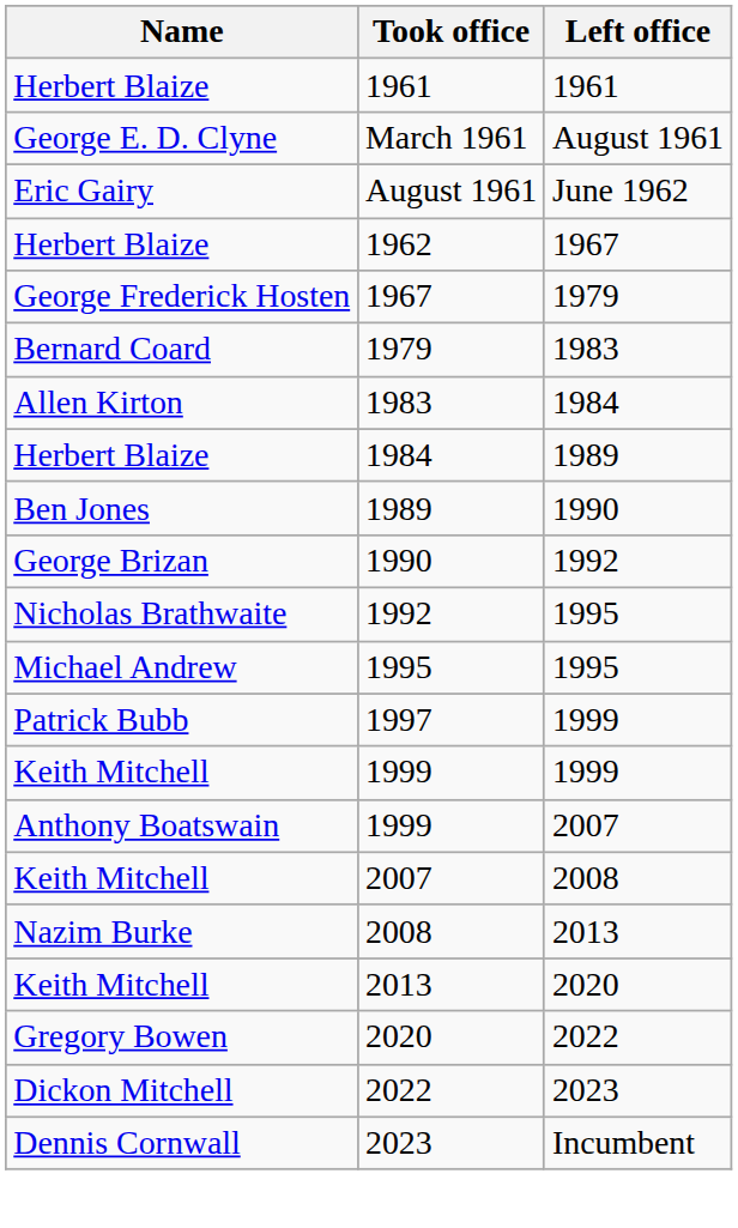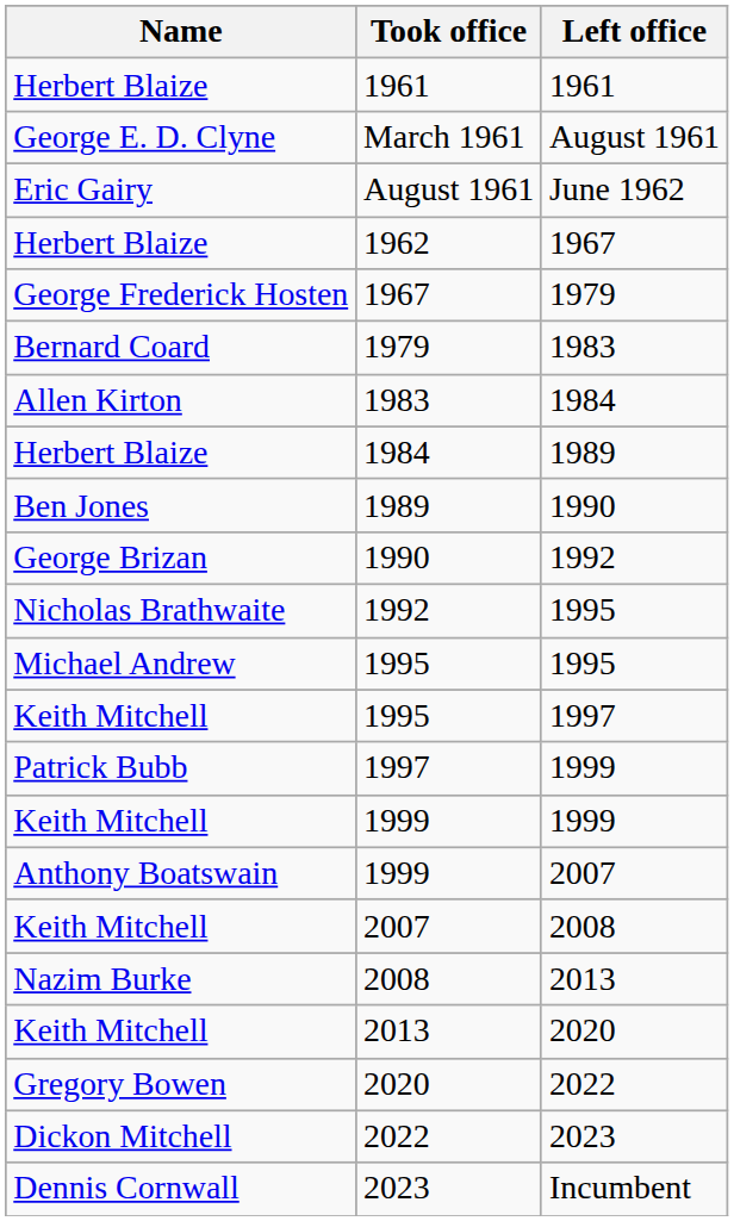 <table class="wikitable">
 <tr>
 <th>Name</th>
 <th>Took office</th>
 <th>Left office</th>
 </tr>
 <tr>
 <td><a href='#'>Herbert Blaize</a></td>
 <td>1961</td>
 <td>1961</td>
 </tr>
 <tr>
 <td><a href='#'>George E. D. Clyne</a></td>
 <td>March 1961</td>
 <td>August 1961</td>
 </tr>
 <tr>
 <td><a href='#'>Eric Gairy</a></td>
 <td>August 1961</td>
 <td>June 1962</td>
 </tr>
 <tr>
 <td><a href='#'>Herbert Blaize</a></td>
 <td>1962</td>
 <td>1967</td>
 </tr>
 <tr>
 <td><a href='#'>George Frederick Hosten</a></td>
 <td>1967</td>
 <td>1979</td>
 </tr>
 <tr>
 <td><a href='#'>Bernard Coard</a></td>
 <td>1979</td>
 <td>1983</td>
 </tr>
 <tr>
 <td><a href='#'>Allen Kirton</a></td>
 <td>1983</td>
 <td>1984</td>
 </tr>
 <tr>
 <td><a href='#'>Herbert Blaize</a></td>
 <td>1984</td>
 <td>1989</td>
 </tr>
 <tr>
 <td><a href='#'>Ben Jones</a></td>
 <td>1989</td>
 <td>1990</td>
 </tr>
 <tr>
 <td><a href='#'>George Brizan</a></td>
 <td>1990</td>
 <td>1992</td>
 </tr>
 <tr>
 <td><a href='#'>Nicholas Brathwaite</a></td>
 <td>1992</td>
 <td>1995</td>
 </tr>
 <tr>
 <td><a href='#'>Michael Andrew</a></td>
 <td>1995</td>
 <td>1995</td>
 </tr>
 <tr>
+<td><a href='#'>Keith Mitchell</a></td>
+<td>1995</td>
+<td>1997</td>
+</tr>
+<tr>
 <td><a href='#'>Patrick Bubb</a></td>
 <td>1997</td>
 <td>1999</td>
 </tr>
 <tr>
 <td><a href='#'>Keith Mitchell</a></td>
 <td>1999</td>
 <td>1999</td>
 </tr>
 <tr>
 <td><a href='#'>Anthony Boatswain</a></td>
 <td>1999</td>
 <td>2007</td>
 </tr>
 <tr>
 <td><a href='#'>Keith Mitchell</a></td>
 <td>2007</td>
 <td>2008</td>
 </tr>
 <tr>
 <td><a href='#'>Nazim Burke</a></td>
 <td>2008</td>
 <td>2013</td>
 </tr>
 <tr>
 <td><a href='#'>Keith Mitchell</a></td>
 <td>2013</td>
 <td>2020</td>
 </tr>
 <tr>
 <td><a href='#'>Gregory Bowen</a></td>
 <td>2020</td>
 <td>2022</td>
 </tr>
 <tr>
 <td><a href='#'>Dickon Mitchell</a></td>
 <td>2022</td>
 <td>2023</td>
 </tr>
 <tr>
 <td><a href='#'>Dennis Cornwall</a></td>
 <td>2023</td>
 <td>Incumbent</td>
 </tr>
 </table>
